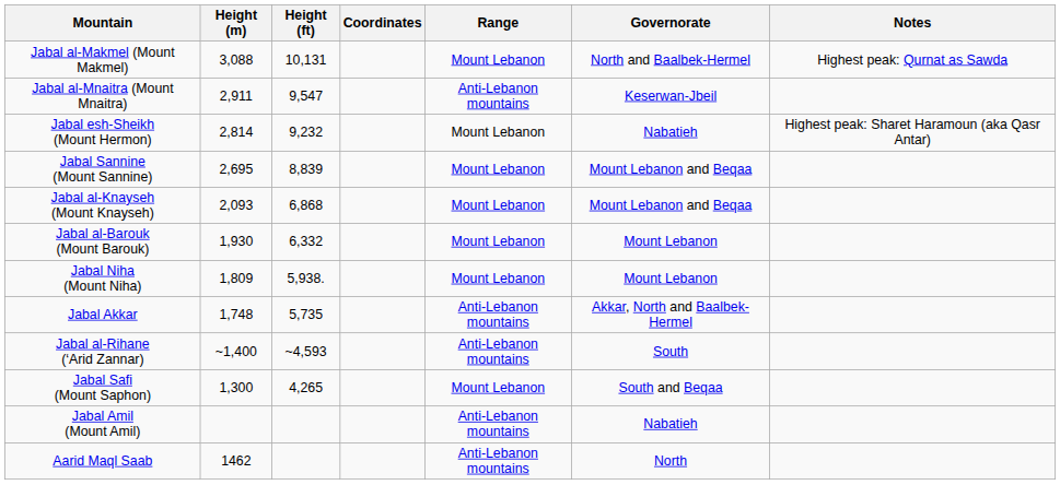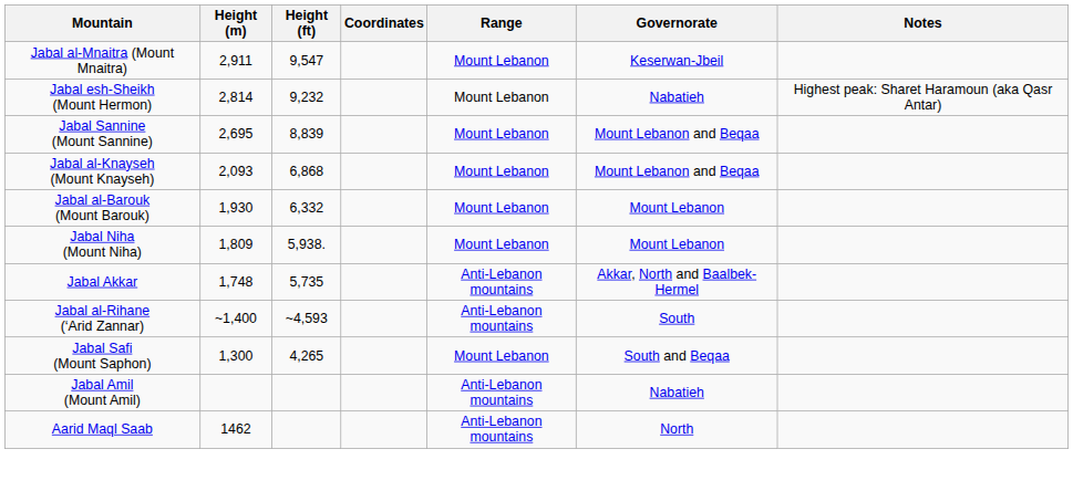 <table class="wikitable sortable" style="text-align: center;">
 <tr>
 <th>Mountain</th>
 <th>Height (m)</th>
 <th>Height (ft)</th>
 <th>Coordinates</th>
 <th>Range</th>
 <th>Governorate</th>
 <th>Notes</th>
 </tr>
 <tr>
-<td><a href='#'>Jabal al-Makmel</a> (Mount Makmel)</td>
-<td>3,088</td>
-<td>10,131</td>
-<td></td>
-<td><a href='#'>Mount Lebanon</a></td>
-<td><a href='#'>North</a> and <a href='#'>Baalbek-Hermel</a></td>
-<td>Highest peak: <a href='#'>Qurnat as Sawda</a></td>
-</tr>
-<tr>
 <td><a href='#'>Jabal al-Mnaitra</a> (Mount Mnaitra)</td>
 <td>2,911</td>
 <td>9,547</td>
 <td></td>
-<td><a href='#'>Anti-Lebanon mountains</a></td>
+<td><a href='#'>Mount Lebanon</a></td>
 <td><a href='#'>Keserwan-Jbeil</a></td>
 <td></td>
 </tr>
 <tr>
 <td><a href='#'>Jabal esh-Sheikh</a><br>(Mount Hermon)</td>
 <td>2,814</td>
 <td>9,232</td>
 <td></td>
 <td>Mount Lebanon</td>
 <td><a href='#'>Nabatieh</a></td>
 <td>Highest peak: Sharet Haramoun (aka Qasr Antar)</td>
 </tr>
 <tr>
 <td><a href='#'>Jabal Sannine</a><br>(Mount Sannine)</td>
 <td>2,695</td>
 <td>8,839</td>
 <td></td>
 <td><a href='#'>Mount Lebanon</a></td>
 <td><a href='#'>Mount Lebanon</a> and <a href='#'>Beqaa</a></td>
 <td></td>
 </tr>
 <tr>
 <td><a href='#'>Jabal al-Knayseh</a><br>(Mount Knayseh)</td>
 <td>2,093</td>
 <td>6,868</td>
 <td></td>
 <td><a href='#'>Mount Lebanon</a></td>
 <td><a href='#'>Mount Lebanon</a> and <a href='#'>Beqaa</a></td>
 <td></td>
 </tr>
 <tr>
 <td><a href='#'>Jabal al-Barouk</a><br>(Mount Barouk)</td>
 <td>1,930</td>
 <td>6,332</td>
 <td></td>
 <td><a href='#'>Mount Lebanon</a></td>
 <td><a href='#'>Mount Lebanon</a></td>
 <td></td>
 </tr>
 <tr>
 <td><a href='#'>Jabal Niha</a><br>(Mount Niha)</td>
 <td>1,809</td>
 <td>5,938.</td>
 <td></td>
 <td><a href='#'>Mount Lebanon</a></td>
 <td><a href='#'>Mount Lebanon</a></td>
 <td></td>
 </tr>
 <tr>
 <td><a href='#'>Jabal Akkar</a></td>
 <td>1,748</td>
 <td>5,735</td>
 <td></td>
 <td><a href='#'>Anti-Lebanon mountains</a></td>
 <td><a href='#'>Akkar</a>, <a href='#'>North</a> and <a href='#'>Baalbek-Hermel</a></td>
 <td></td>
 </tr>
 <tr>
 <td><a href='#'>Jabal al-Rihane</a><br>(‘Arid Zannar)</td>
 <td>~1,400</td>
 <td>~4,593</td>
 <td></td>
 <td><a href='#'>Anti-Lebanon mountains</a></td>
 <td><a href='#'>South</a></td>
 <td></td>
 </tr>
 <tr>
 <td><a href='#'>Jabal Safi</a><br>(Mount Saphon)</td>
 <td>1,300</td>
 <td>4,265</td>
 <td></td>
 <td><a href='#'>Mount Lebanon</a></td>
 <td><a href='#'>South</a> and <a href='#'>Beqaa</a></td>
 <td></td>
 </tr>
 <tr>
 <td><a href='#'>Jabal Amil</a><br>(Mount Amil)</td>
 <td></td>
 <td></td>
 <td></td>
 <td><a href='#'>Anti-Lebanon mountains</a></td>
 <td><a href='#'>Nabatieh</a></td>
 <td></td>
 </tr>
 <tr>
 <td><a href='#'>Aarid Maql Saab</a></td>
 <td>1462</td>
 <td></td>
 <td></td>
 <td><a href='#'>Anti-Lebanon mountains</a></td>
 <td><a href='#'>North</a></td>
 <td></td>
 </tr>
 </table>
